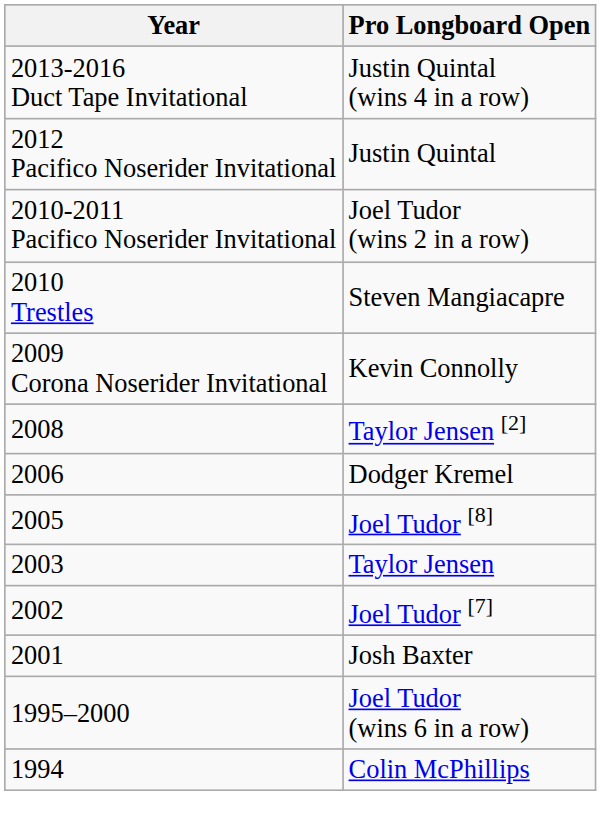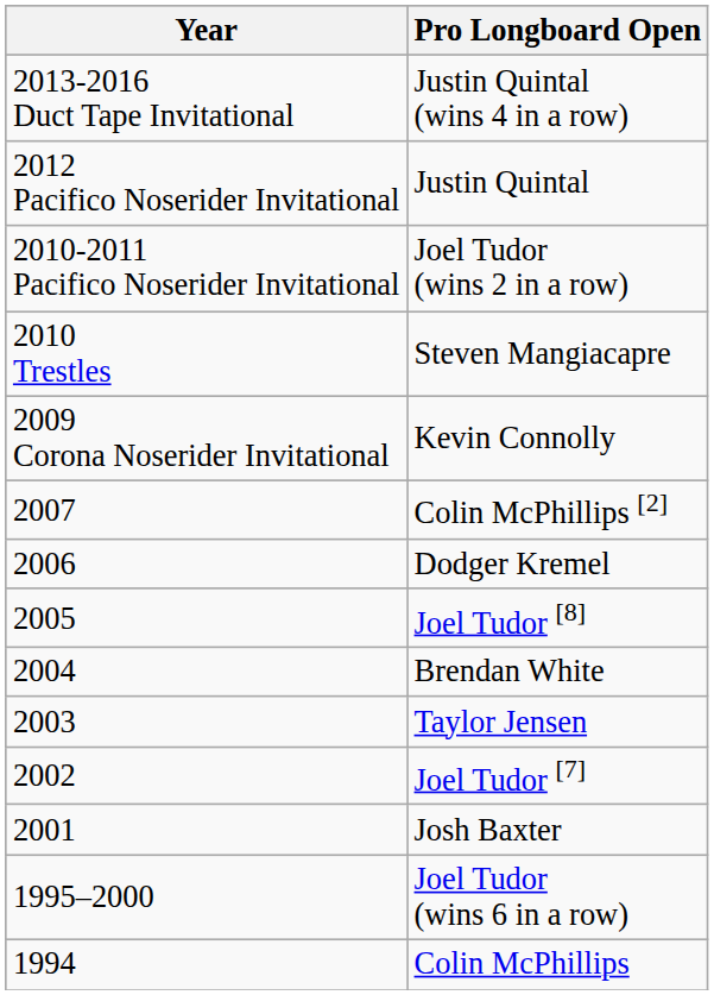 <table class="wikitable">
 <tr>
 <th>Year</th>
 <th>Pro Longboard Open</th>
 </tr>
 <tr>
 <td>2013-2016 <br>Duct Tape Invitational</td>
 <td>Justin Quintal<br>(wins 4 in a row)</td>
 </tr>
 <tr>
 <td>2012 <br>Pacifico Noserider Invitational</td>
 <td>Justin Quintal</td>
 </tr>
 <tr>
 <td>2010-2011 <br>Pacifico Noserider Invitational</td>
 <td>Joel Tudor <br>(wins 2 in a row)</td>
 </tr>
 <tr>
 <td>2010 <br><a href='#'>Trestles</a></td>
 <td>Steven Mangiacapre</td>
 </tr>
 <tr>
 <td>2009<br>Corona Noserider Invitational</td>
 <td>Kevin Connolly</td>
 </tr>
 <tr>
-<td>2008</td>
-<td><a href='#'>Taylor Jensen</a> <sup>[2]</sup></td>
+<td>2007</td>
+<td>Colin McPhillips <sup>[2]</sup></td>
 </tr>
 <tr>
 <td>2006</td>
 <td>Dodger Kremel</td>
 </tr>
 <tr>
 <td>2005</td>
 <td><a href='#'>Joel Tudor</a> <sup>[8]</sup></td>
+</tr>
+<tr>
+<td>2004</td>
+<td>Brendan White</td>
 </tr>
 <tr>
 <td>2003</td>
 <td><a href='#'>Taylor Jensen</a></td>
 </tr>
 <tr>
 <td>2002</td>
 <td><a href='#'>Joel Tudor</a> <sup>[7]</sup></td>
 </tr>
 <tr>
 <td>2001</td>
 <td>Josh Baxter</td>
 </tr>
 <tr>
 <td>1995–2000</td>
 <td><a href='#'>Joel Tudor</a><br>(wins 6 in a row)</td>
 </tr>
 <tr>
 <td>1994</td>
 <td><a href='#'>Colin McPhillips</a></td>
 </tr>
 </table>
